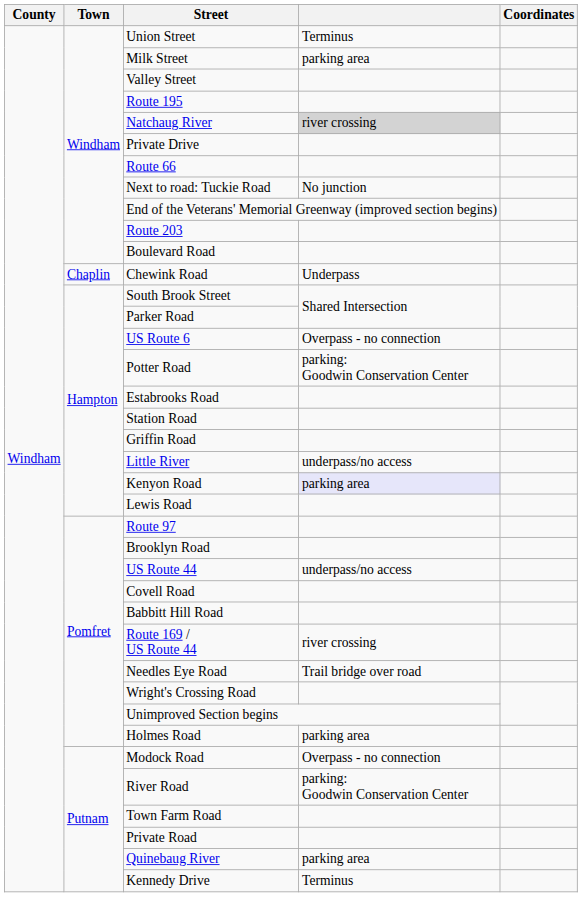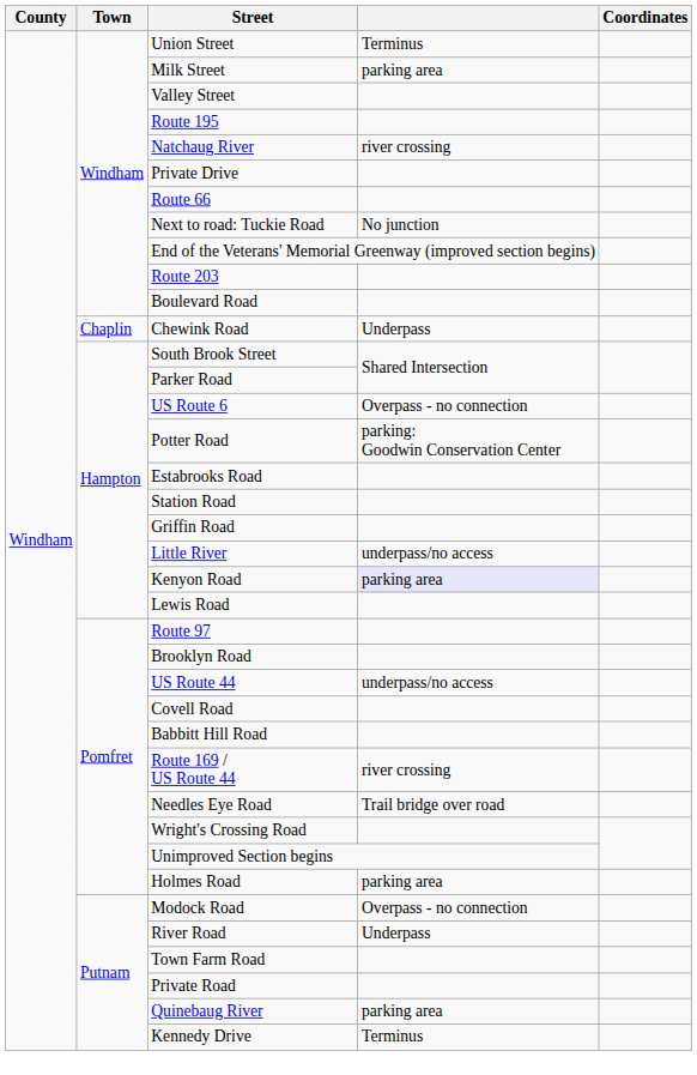 <table class="wikitable">
 <tr>
 <th>County</th>
 <th>Town</th>
 <th>Street</th>
 <th></th>
 <th>Coordinates</th>
 </tr>
 <tr>
 <td rowspan="38"><a href='#'>Windham</a></td>
 <td rowspan="11"><a href='#'>Windham</a></td>
 <td>Union Street</td>
 <td>Terminus</td>
 <td></td>
 </tr>
 <tr>
 <td>Milk Street</td>
 <td>parking area</td>
 <td></td>
 </tr>
 <tr>
 <td>Valley Street</td>
 <td></td>
 <td></td>
 </tr>
 <tr>
 <td> <a href='#'>Route 195</a></td>
 <td></td>
 <td></td>
 </tr>
 <tr>
 <td><a href='#'>Natchaug River</a></td>
-<td style="background: lightgrey;">river crossing</td>
+<td>river crossing</td>
 <td></td>
 </tr>
 <tr>
 <td>Private Drive</td>
 <td></td>
 <td></td>
 </tr>
 <tr>
 <td> <a href='#'>Route 66</a></td>
 <td></td>
 <td></td>
 </tr>
 <tr>
 <td>Next to road: Tuckie Road</td>
 <td>No junction</td>
 <td></td>
 </tr>
 <tr>
 <td colspan="2">End of the Veterans' Memorial Greenway (improved section begins)</td>
 <td></td>
 </tr>
 <tr>
 <td> <a href='#'>Route 203</a></td>
 <td></td>
 <td></td>
 </tr>
 <tr>
 <td>Boulevard Road</td>
 <td></td>
 <td></td>
 </tr>
 <tr>
 <td><a href='#'>Chaplin</a></td>
 <td>Chewink Road</td>
 <td>Underpass</td>
 <td></td>
 </tr>
 <tr>
 <td rowspan="10"><a href='#'>Hampton</a></td>
 <td>South Brook Street</td>
 <td rowspan="2">Shared Intersection</td>
 <td rowspan="2"></td>
 </tr>
 <tr>
 <td>Parker Road</td>
 </tr>
 <tr>
 <td> <a href='#'>US Route 6</a></td>
 <td>Overpass - no connection</td>
 <td></td>
 </tr>
 <tr>
 <td>Potter Road</td>
 <td>parking:<br>Goodwin Conservation Center</td>
 <td></td>
 </tr>
 <tr>
 <td>Estabrooks Road</td>
 <td></td>
 <td></td>
 </tr>
 <tr>
 <td>Station Road</td>
 <td></td>
 <td></td>
 </tr>
 <tr>
 <td>Griffin Road</td>
 <td></td>
 <td></td>
 </tr>
 <tr>
 <td><a href='#'>Little River</a></td>
 <td>underpass/no access</td>
 <td></td>
 </tr>
 <tr>
 <td>Kenyon Road</td>
 <td style="background: lavender;">parking area</td>
 <td></td>
 </tr>
 <tr>
 <td>Lewis Road</td>
 <td></td>
 <td></td>
 </tr>
 <tr>
 <td rowspan="10"><a href='#'>Pomfret</a></td>
 <td> <a href='#'>Route 97</a></td>
 <td></td>
 <td></td>
 </tr>
 <tr>
 <td>Brooklyn Road</td>
 <td></td>
 <td></td>
 </tr>
 <tr>
 <td> <a href='#'>US Route 44</a></td>
 <td>underpass/no access</td>
 <td></td>
 </tr>
 <tr>
 <td>Covell Road</td>
 <td></td>
 <td></td>
 </tr>
 <tr>
 <td>Babbitt Hill Road</td>
 <td></td>
 <td></td>
 </tr>
 <tr>
 <td> <a href='#'>Route 169</a> /<br> <a href='#'>US Route 44</a></td>
 <td>river crossing</td>
 <td></td>
 </tr>
 <tr>
 <td>Needles Eye Road</td>
 <td>Trail bridge over road</td>
 <td></td>
 </tr>
 <tr>
 <td>Wright's Crossing Road</td>
 <td></td>
 <td rowspan="2"></td>
 </tr>
 <tr>
 <td colspan="2">Unimproved Section begins</td>
 </tr>
 <tr>
 <td>Holmes Road</td>
 <td>parking area</td>
 <td></td>
 </tr>
 <tr>
 <td rowspan="6"><a href='#'>Putnam</a></td>
 <td>Modock Road</td>
 <td>Overpass - no connection</td>
 <td></td>
 </tr>
 <tr>
 <td>River Road</td>
-<td>parking:<br>Goodwin Conservation Center</td>
+<td>Underpass</td>
 <td></td>
 </tr>
 <tr>
 <td>Town Farm Road</td>
 <td></td>
 <td></td>
 </tr>
 <tr>
 <td>Private Road</td>
 <td></td>
 <td></td>
 </tr>
 <tr>
 <td><a href='#'>Quinebaug River</a></td>
 <td>parking area</td>
 <td></td>
 </tr>
 <tr>
 <td>Kennedy Drive</td>
 <td>Terminus</td>
 <td></td>
 </tr>
 </table>
